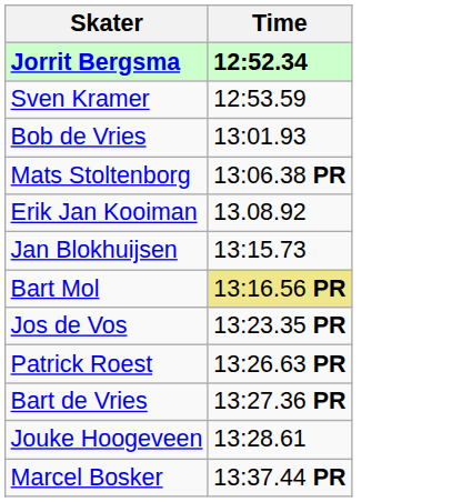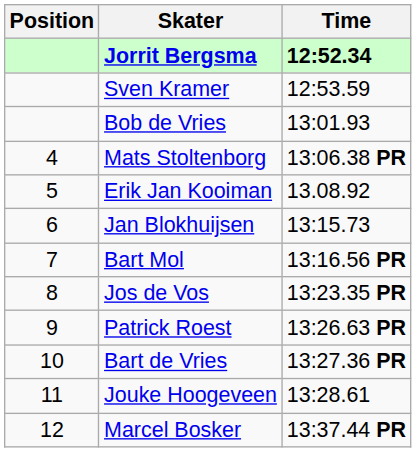 <table class="wikitable">
 <tr>
+<th>Position</th>
 <th>Skater</th>
 <th>Time</th>
 </tr>
 <tr bgcolor=ccffcc>
+<td align="center"></td>
 <td><strong><a href='#'>Jorrit Bergsma</a></strong></td>
 <td><strong>12:52.34</strong></td>
 </tr>
 <tr>
+<td align="center"></td>
 <td><a href='#'>Sven Kramer</a></td>
 <td>12:53.59</td>
 </tr>
 <tr>
+<td align="center"></td>
 <td><a href='#'>Bob de Vries</a></td>
 <td>13:01.93</td>
 </tr>
 <tr>
+<td align="center">4</td>
 <td><a href='#'>Mats Stoltenborg</a></td>
 <td>13:06.38 <strong>PR</strong></td>
 </tr>
 <tr>
+<td align="center">5</td>
 <td><a href='#'>Erik Jan Kooiman</a></td>
 <td>13.08.92</td>
 </tr>
 <tr>
+<td align="center">6</td>
 <td><a href='#'>Jan Blokhuijsen</a></td>
 <td>13:15.73</td>
 </tr>
 <tr>
+<td align="center">7</td>
 <td><a href='#'>Bart Mol</a></td>
-<td style="background: khaki;">13:16.56 <strong>PR</strong></td>
+<td>13:16.56 <strong>PR</strong></td>
 </tr>
 <tr>
+<td align="center">8</td>
 <td><a href='#'>Jos de Vos</a></td>
 <td>13:23.35 <strong>PR</strong></td>
 </tr>
 <tr>
+<td align="center">9</td>
 <td><a href='#'>Patrick Roest</a></td>
 <td>13:26.63 <strong>PR</strong></td>
 </tr>
 <tr>
+<td align="center">10</td>
 <td><a href='#'>Bart de Vries</a></td>
 <td>13:27.36 <strong>PR</strong></td>
 </tr>
 <tr>
+<td align="center">11</td>
 <td><a href='#'>Jouke Hoogeveen</a></td>
 <td>13:28.61</td>
 </tr>
 <tr>
+<td align="center">12</td>
 <td><a href='#'>Marcel Bosker</a></td>
 <td>13:37.44 <strong>PR</strong></td>
 </tr>
 </table>
